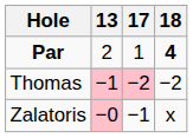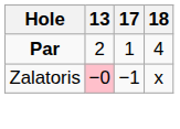 <table class="wikitable" style="text-align:center">
 <tr>
 <th>Hole</th>
 <th>13</th>
 <th>17</th>
 <th>18</th>
 </tr>
 <tr>
 <td><strong>Par</strong></td>
 <td>2</td>
 <td>1</td>
-<td><strong>4</strong></td>
-</tr>
-<tr>
-<td align=left> Thomas</td>
-<td style="background: Pink;">−1</td>
-<td style="background: Pink;">−2</td>
-<td>−2</td>
+<td>4</td>
 </tr>
 <tr>
 <td align=left> Zalatoris</td>
 <td style="background: Pink;">−0</td>
 <td>−1</td>
 <td>x</td>
 </tr>
 </table>
